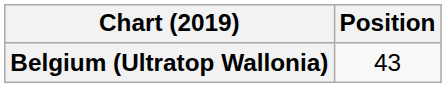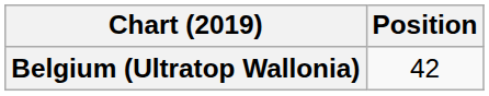 <table class="wikitable plainrowheaders" style="text-align:center">
 <tr>
 <th scope="col">Chart (2019)</th>
 <th scope="col">Position</th>
 </tr>
 <tr>
 <th scope="row">Belgium (Ultratop Wallonia)</th>
-<td>43</td>
+<td>42</td>
 </tr>
 </table>
